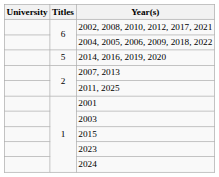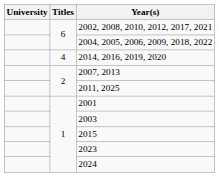 <table class="wikitable" style="font-size:85%; text-align:left;">
 <tr>
 <th>University</th>
 <th>Titles</th>
 <th>Year(s)</th>
 </tr>
 <tr>
 <td nowrap></td>
 <td align=center rowspan="2">6</td>
 <td>2002, 2008, 2010, 2012, 2017, 2021</td>
 </tr>
 <tr>
 <td nowrap></td>
 <td>2004, 2005, 2006, 2009, 2018, 2022</td>
 </tr>
 <tr>
 <td nowrap></td>
-<td align=center>5</td>
+<td align=center>4</td>
 <td>2014, 2016, 2019, 2020</td>
 </tr>
 <tr>
 <td nowrap></td>
 <td align=center rowspan="2">2</td>
 <td>2007, 2013</td>
 </tr>
 <tr>
 <td nowrap></td>
 <td>2011, 2025</td>
 </tr>
 <tr>
 <td nowrap></td>
 <td align=center rowspan="99">1</td>
 <td>2001</td>
 </tr>
 <tr>
 <td nowrap></td>
 <td>2003</td>
 </tr>
 <tr>
 <td nowrap></td>
 <td>2015</td>
 </tr>
 <tr>
 <td nowrap></td>
 <td>2023</td>
 </tr>
 <tr>
 <td nowrap></td>
 <td>2024</td>
 </tr>
 </table>
